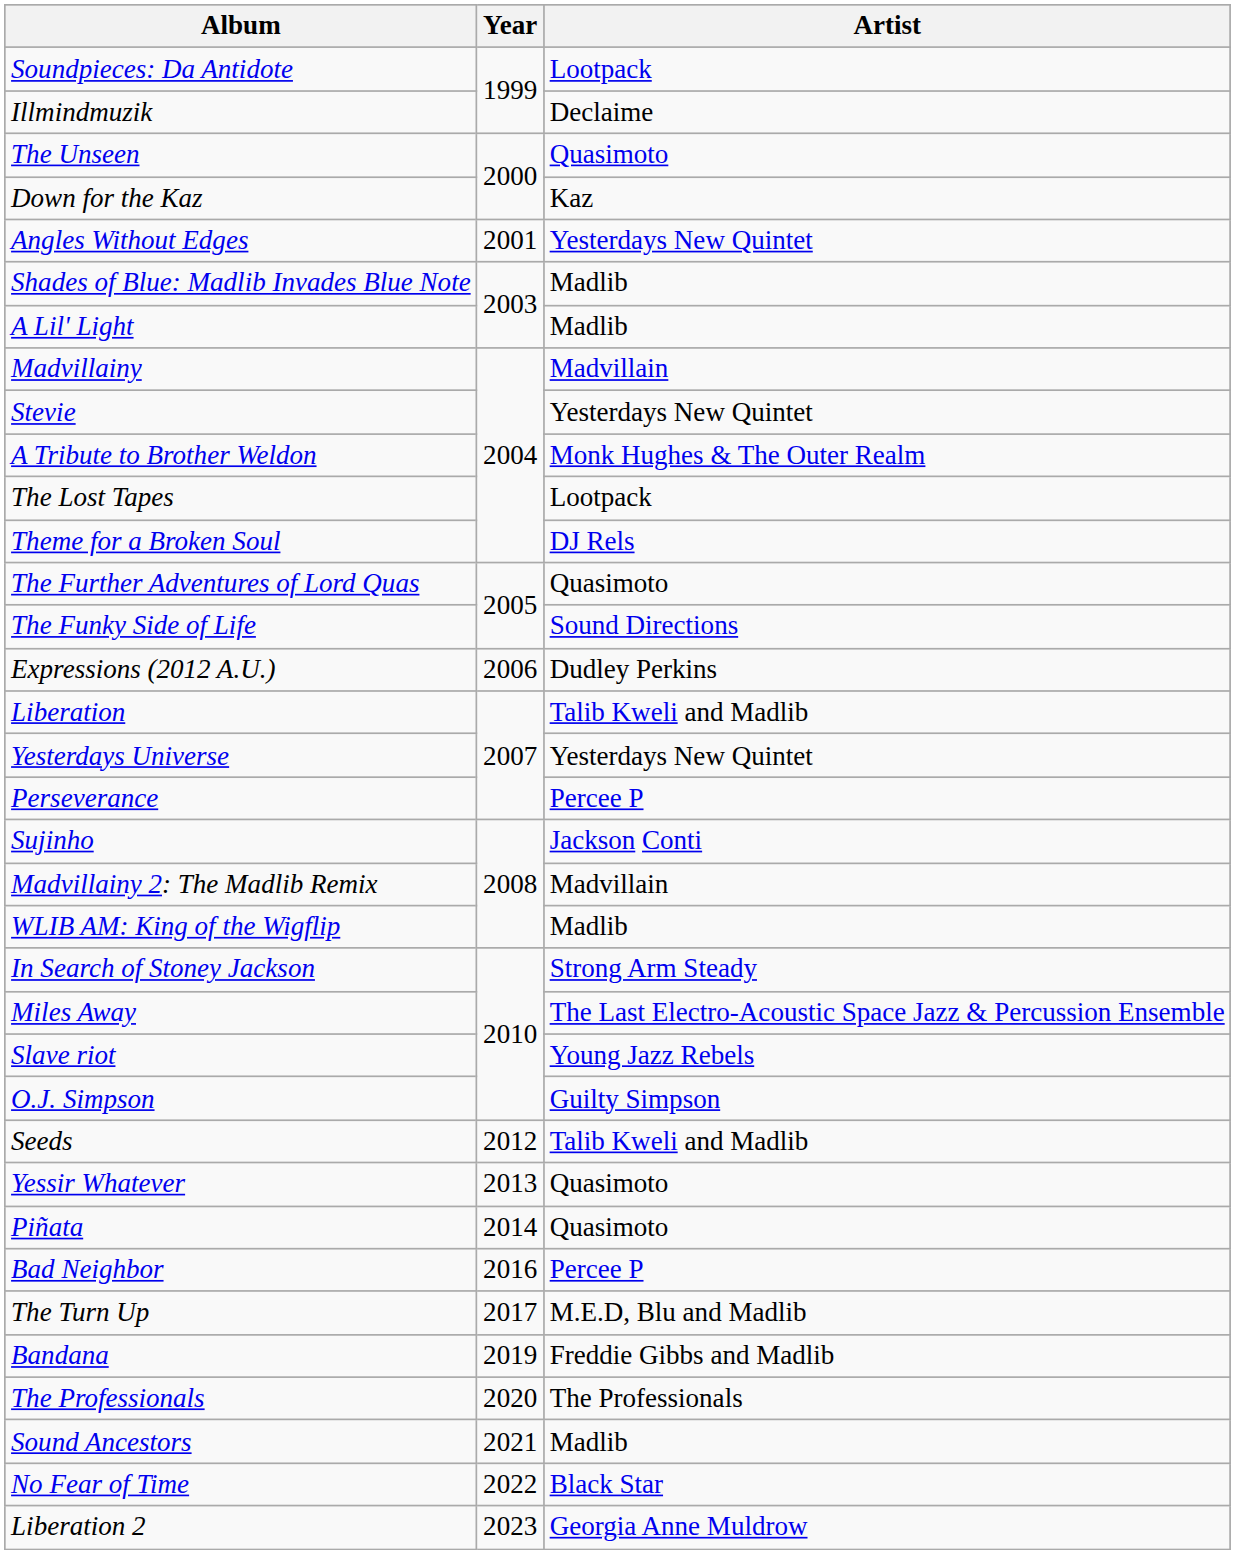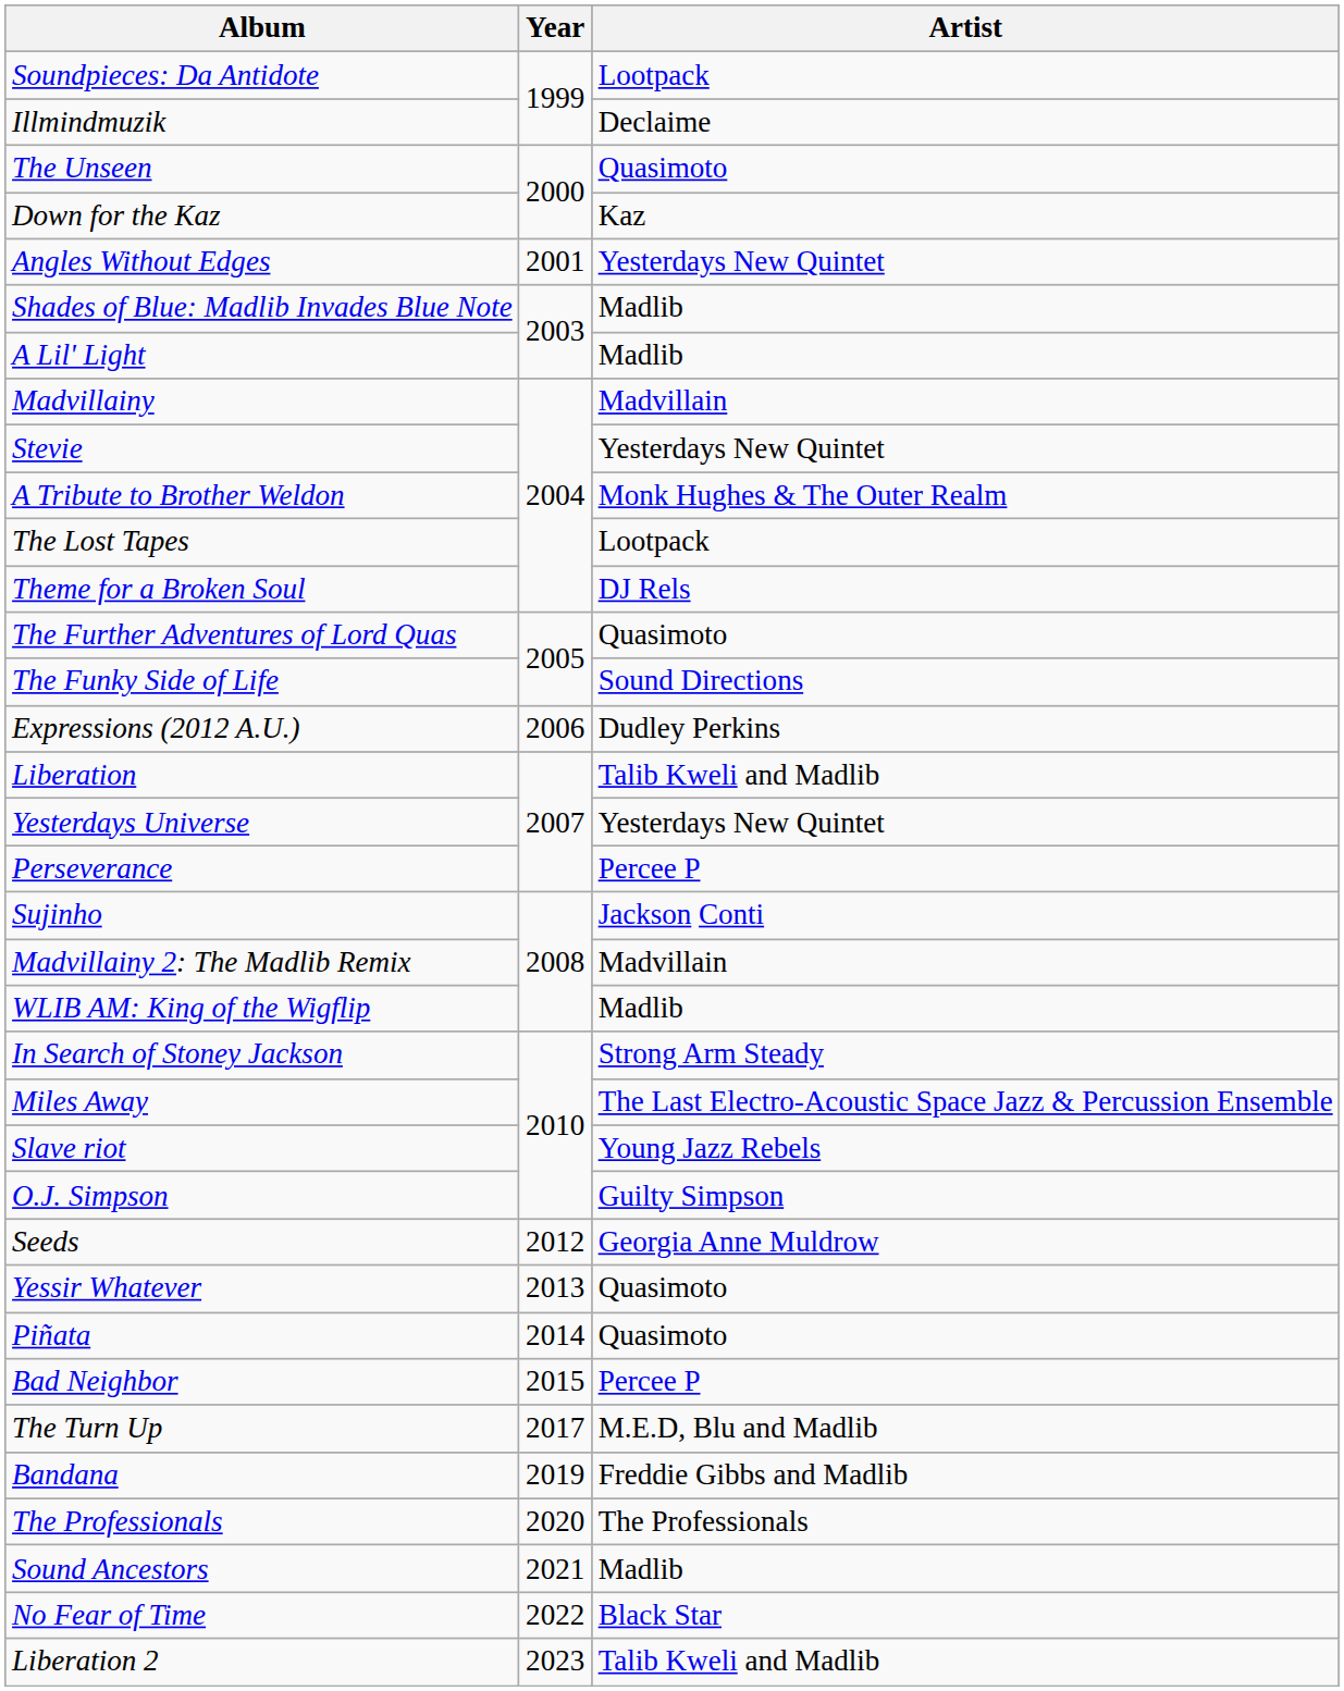 <table class="wikitable">
 <tr>
 <th>Album</th>
 <th>Year</th>
 <th>Artist</th>
 </tr>
 <tr>
 <td><em><a href='#'>Soundpieces: Da Antidote</a></em></td>
 <td rowspan="2">1999</td>
 <td><a href='#'>Lootpack</a></td>
 </tr>
 <tr>
 <td><em>Illmindmuzik</em></td>
 <td>Declaime</td>
 </tr>
 <tr>
 <td><em><a href='#'>The Unseen</a></em></td>
 <td rowspan="2">2000</td>
 <td><a href='#'>Quasimoto</a></td>
 </tr>
 <tr>
 <td><em>Down for the Kaz</em></td>
 <td>Kaz</td>
 </tr>
 <tr>
 <td><em><a href='#'>Angles Without Edges</a></em></td>
 <td>2001</td>
 <td><a href='#'>Yesterdays New Quintet</a></td>
 </tr>
 <tr>
 <td><a href='#'><em>Shades of Blue: Madlib Invades Blue Note</em></a></td>
 <td rowspan="2">2003</td>
 <td>Madlib</td>
 </tr>
 <tr>
 <td><em><a href='#'>A Lil' Light</a></em></td>
 <td>Madlib</td>
 </tr>
 <tr>
 <td><em><a href='#'>Madvillainy</a></em></td>
 <td rowspan="5">2004</td>
 <td><a href='#'>Madvillain</a></td>
 </tr>
 <tr>
 <td><a href='#'><em>Stevie</em></a></td>
 <td>Yesterdays New Quintet</td>
 </tr>
 <tr>
 <td><em><a href='#'>A Tribute to Brother Weldon</a></em></td>
 <td><a href='#'>Monk Hughes & The Outer Realm</a></td>
 </tr>
 <tr>
 <td><em>The Lost Tapes</em></td>
 <td>Lootpack</td>
 </tr>
 <tr>
 <td><em><a href='#'>Theme for a Broken Soul</a></em></td>
 <td><a href='#'>DJ Rels</a></td>
 </tr>
 <tr>
 <td><em><a href='#'>The Further Adventures of Lord Quas</a></em></td>
 <td rowspan="2">2005</td>
 <td>Quasimoto</td>
 </tr>
 <tr>
 <td><em><a href='#'>The Funky Side of Life</a></em></td>
 <td><a href='#'>Sound Directions</a></td>
 </tr>
 <tr>
 <td><em>Expressions (2012 A.U.)</em></td>
 <td>2006</td>
 <td>Dudley Perkins</td>
 </tr>
 <tr>
 <td><em><a href='#'>Liberation</a></em></td>
 <td rowspan="3">2007</td>
 <td><a href='#'>Talib Kweli</a> and Madlib</td>
 </tr>
 <tr>
 <td><em><a href='#'>Yesterdays Universe</a></em></td>
 <td>Yesterdays New Quintet</td>
 </tr>
 <tr>
 <td><em><a href='#'>Perseverance</a></em></td>
 <td><a href='#'>Percee P</a></td>
 </tr>
 <tr>
 <td><em><a href='#'>Sujinho</a></em></td>
 <td rowspan="3">2008</td>
 <td><a href='#'>Jackson</a> <a href='#'>Conti</a></td>
 </tr>
 <tr>
 <td><em><a href='#'>Madvillainy 2</a>: The Madlib Remix</em></td>
 <td>Madvillain</td>
 </tr>
 <tr>
 <td><em><a href='#'>WLIB AM: King of the Wigflip</a></em></td>
 <td>Madlib</td>
 </tr>
 <tr>
 <td><em><a href='#'>In Search of Stoney Jackson</a></em></td>
 <td rowspan="4">2010</td>
 <td><a href='#'>Strong Arm Steady</a></td>
 </tr>
 <tr>
 <td><a href='#'><em>Miles Away</em></a></td>
 <td><a href='#'>The Last Electro-Acoustic Space Jazz & Percussion Ensemble</a></td>
 </tr>
 <tr>
 <td><em><a href='#'>Slave riot</a></em></td>
 <td><a href='#'>Young Jazz Rebels</a></td>
 </tr>
 <tr>
 <td><em><a href='#'>O.J. Simpson</a></em></td>
 <td><a href='#'>Guilty Simpson</a></td>
 </tr>
 <tr>
 <td><em>Seeds</em></td>
 <td>2012</td>
-<td><a href='#'>Talib Kweli</a> and Madlib</td>
+<td><a href='#'>Georgia Anne Muldrow</a></td>
 </tr>
 <tr>
 <td><em><a href='#'>Yessir Whatever</a></em></td>
 <td>2013</td>
 <td>Quasimoto</td>
 </tr>
 <tr>
 <td><em><a href='#'>Piñata</a></em></td>
 <td>2014</td>
 <td>Quasimoto</td>
 </tr>
 <tr>
 <td><a href='#'><em>Bad Neighbor</em></a></td>
-<td>2016</td>
+<td>2015</td>
 <td><a href='#'>Percee P</a></td>
 </tr>
 <tr>
 <td><em>The Turn Up</em></td>
 <td>2017</td>
 <td>M.E.D, Blu and Madlib</td>
 </tr>
 <tr>
 <td><a href='#'><em>Bandana</em></a></td>
 <td>2019</td>
 <td>Freddie Gibbs and Madlib</td>
 </tr>
 <tr>
 <td><a href='#'><em>The Professionals</em></a></td>
 <td>2020</td>
 <td>The Professionals</td>
 </tr>
 <tr>
 <td><em><a href='#'>Sound Ancestors</a></em></td>
 <td>2021</td>
 <td>Madlib</td>
 </tr>
 <tr>
 <td><em><a href='#'>No Fear of Time</a></em></td>
 <td>2022</td>
 <td><a href='#'>Black Star</a></td>
 </tr>
 <tr>
 <td><em>Liberation 2</em></td>
 <td>2023</td>
-<td><a href='#'>Georgia Anne Muldrow</a></td>
+<td><a href='#'>Talib Kweli</a> and Madlib</td>
 </tr>
 </table>
